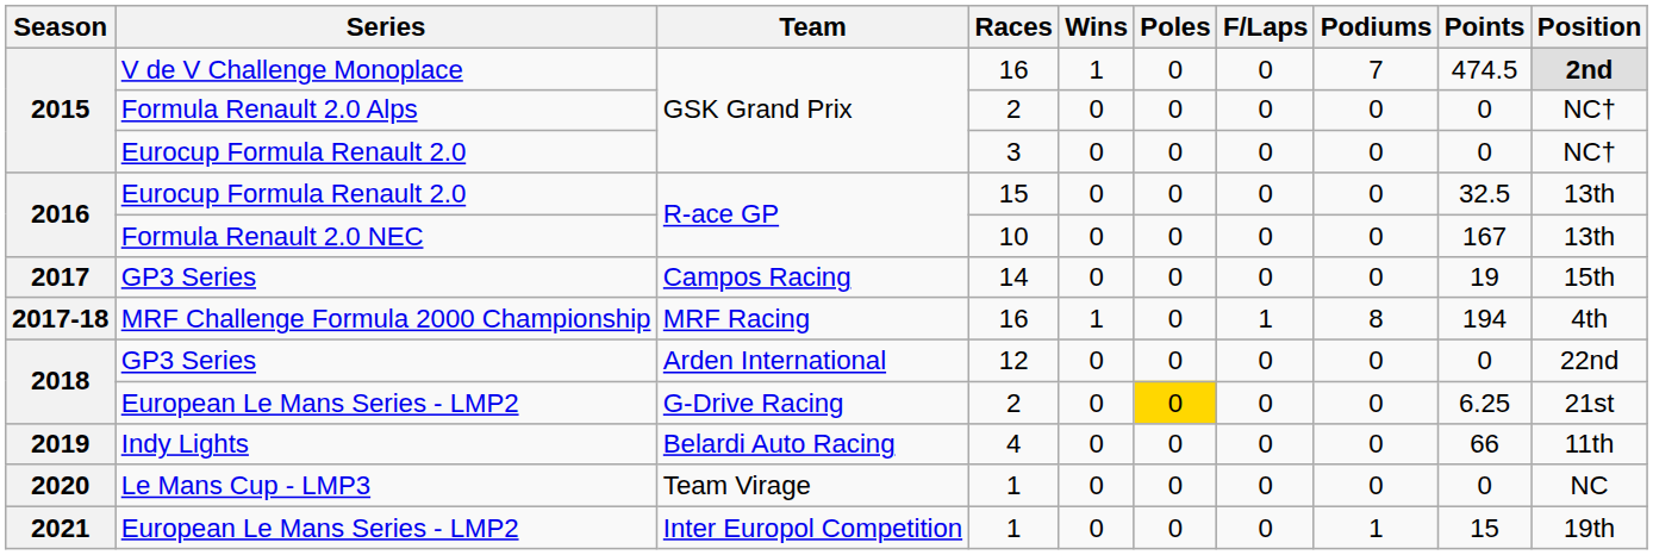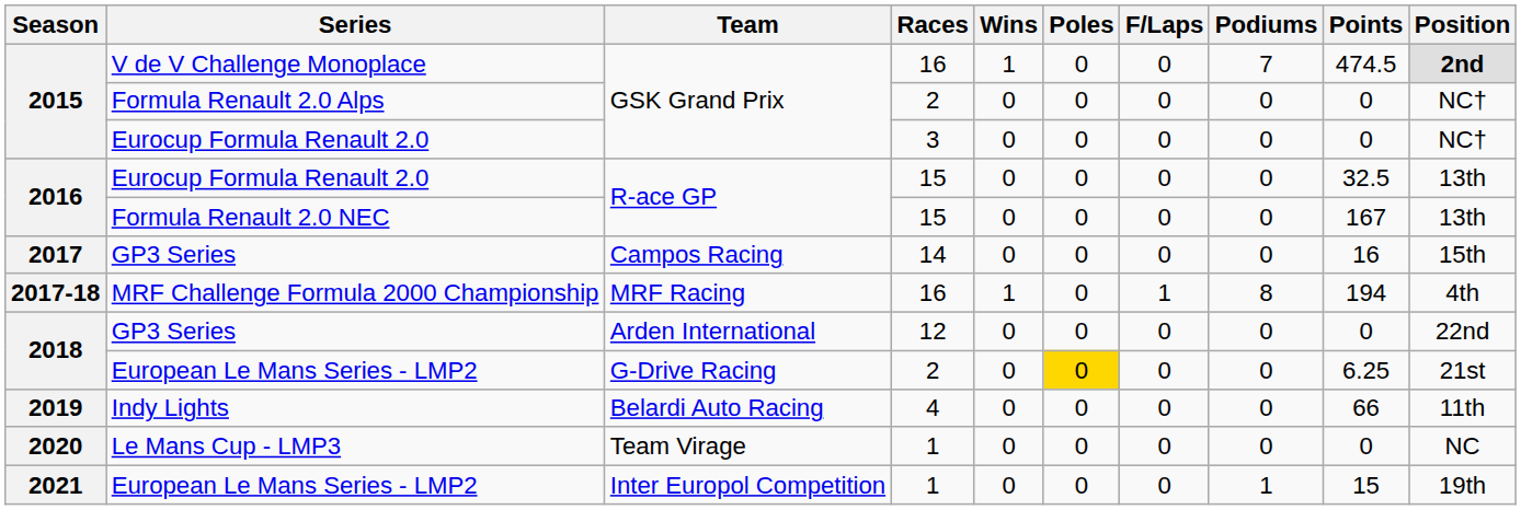 <table class="wikitable" style="font-size: 90%; text-align:center">
 <tr>
 <th>Season</th>
 <th>Series</th>
 <th>Team</th>
 <th>Races</th>
 <th>Wins</th>
 <th>Poles</th>
 <th>F/Laps</th>
 <th>Podiums</th>
 <th>Points</th>
 <th>Position</th>
 </tr>
 <tr>
 <th rowspan="3">2015</th>
 <td align=left><a href='#'>V de V Challenge Monoplace</a></td>
 <td rowspan="3" align="left">GSK Grand Prix</td>
 <td>16</td>
 <td>1</td>
 <td>0</td>
 <td>0</td>
 <td>7</td>
 <td>474.5</td>
 <td style="background:#DFDFDF;"><strong>2nd</strong></td>
 </tr>
 <tr>
 <td align=left><a href='#'>Formula Renault 2.0 Alps</a></td>
 <td>2</td>
 <td>0</td>
 <td>0</td>
 <td>0</td>
 <td>0</td>
 <td>0</td>
 <td>NC†</td>
 </tr>
 <tr>
 <td align=left><a href='#'>Eurocup Formula Renault 2.0</a></td>
 <td>3</td>
 <td>0</td>
 <td>0</td>
 <td>0</td>
 <td>0</td>
 <td>0</td>
 <td>NC†</td>
 </tr>
 <tr>
 <th rowspan=2>2016</th>
 <td align=left><a href='#'>Eurocup Formula Renault 2.0</a></td>
 <td align=left rowspan=2><a href='#'>R-ace GP</a></td>
 <td>15</td>
 <td>0</td>
 <td>0</td>
 <td>0</td>
 <td>0</td>
 <td>32.5</td>
 <td>13th</td>
 </tr>
 <tr>
 <td align=left><a href='#'>Formula Renault 2.0 NEC</a></td>
-<td>10</td>
+<td>15</td>
 <td>0</td>
 <td>0</td>
 <td>0</td>
 <td>0</td>
 <td>167</td>
 <td>13th</td>
 </tr>
 <tr>
 <th>2017</th>
 <td align=left><a href='#'>GP3 Series</a></td>
 <td align=left><a href='#'>Campos Racing</a></td>
 <td>14</td>
 <td>0</td>
 <td>0</td>
 <td>0</td>
 <td>0</td>
-<td>19</td>
+<td>16</td>
 <td>15th</td>
 </tr>
 <tr>
 <th nowrap>2017-18</th>
 <td align=left nowrap><a href='#'>MRF Challenge Formula 2000 Championship</a></td>
 <td align=left><a href='#'>MRF Racing</a></td>
 <td>16</td>
 <td>1</td>
 <td>0</td>
 <td>1</td>
 <td>8</td>
 <td>194</td>
 <td>4th</td>
 </tr>
 <tr>
 <th rowspan=2>2018</th>
 <td align=left><a href='#'>GP3 Series</a></td>
 <td align=left><a href='#'>Arden International</a></td>
 <td>12</td>
 <td>0</td>
 <td>0</td>
 <td>0</td>
 <td>0</td>
 <td>0</td>
 <td>22nd</td>
 </tr>
 <tr>
 <td align=left><a href='#'>European Le Mans Series - LMP2</a></td>
 <td align=left><a href='#'>G-Drive Racing</a></td>
 <td>2</td>
 <td>0</td>
 <td style="background: gold;">0</td>
 <td>0</td>
 <td>0</td>
 <td>6.25</td>
 <td>21st</td>
 </tr>
 <tr>
 <th>2019</th>
 <td align=left><a href='#'>Indy Lights</a></td>
 <td align=left><a href='#'>Belardi Auto Racing</a></td>
 <td>4</td>
 <td>0</td>
 <td>0</td>
 <td>0</td>
 <td>0</td>
 <td>66</td>
 <td>11th</td>
 </tr>
 <tr>
 <th>2020</th>
 <td align=left><a href='#'>Le Mans Cup - LMP3</a></td>
 <td align=left>Team Virage</td>
 <td>1</td>
 <td>0</td>
 <td>0</td>
 <td>0</td>
 <td>0</td>
 <td>0</td>
 <td>NC</td>
 </tr>
 <tr>
 <th>2021</th>
 <td align="left"><a href='#'>European Le Mans Series - LMP2</a></td>
 <td align="left" nowrap><a href='#'>Inter Europol Competition</a></td>
 <td>1</td>
 <td>0</td>
 <td>0</td>
 <td>0</td>
 <td>1</td>
 <td>15</td>
 <td>19th</td>
 </tr>
 </table>
